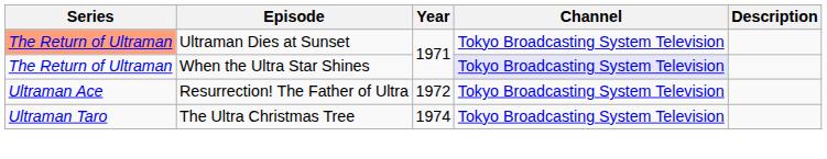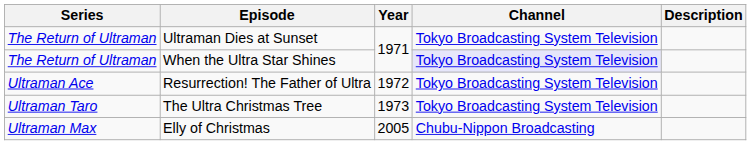 <table class="wikitable sortable">
 <tr>
 <th>Series</th>
 <th>Episode</th>
 <th>Year</th>
 <th>Channel</th>
 <th>Description</th>
 </tr>
 <tr>
-<td style="background: lightsalmon;"><em><a href='#'>The Return of Ultraman</a></em></td>
+<td><em><a href='#'>The Return of Ultraman</a></em></td>
 <td>Ultraman Dies at Sunset</td>
 <td rowspan="2">1971</td>
 <td><a href='#'>Tokyo Broadcasting System Television</a></td>
 <td></td>
 </tr>
 <tr>
 <td><em><a href='#'>The Return of Ultraman</a></em></td>
 <td>When the Ultra Star Shines</td>
 <td style="background: lavender;"><a href='#'>Tokyo Broadcasting System Television</a></td>
 <td></td>
 </tr>
 <tr>
 <td><em><a href='#'>Ultraman Ace</a></em></td>
 <td>Resurrection! The Father of Ultra</td>
 <td>1972</td>
 <td><a href='#'>Tokyo Broadcasting System Television</a></td>
 <td></td>
 </tr>
 <tr>
 <td><em><a href='#'>Ultraman Taro</a></em></td>
 <td>The Ultra Christmas Tree</td>
-<td>1974</td>
+<td>1973</td>
 <td><a href='#'>Tokyo Broadcasting System Television</a></td>
 <td></td>
 </tr>
+<tr>
+<td><em><a href='#'>Ultraman Max</a></em></td>
+<td>Elly of Christmas</td>
+<td>2005</td>
+<td><a href='#'>Chubu-Nippon Broadcasting</a></td>
+<td></td>
+</tr>
 </table>
